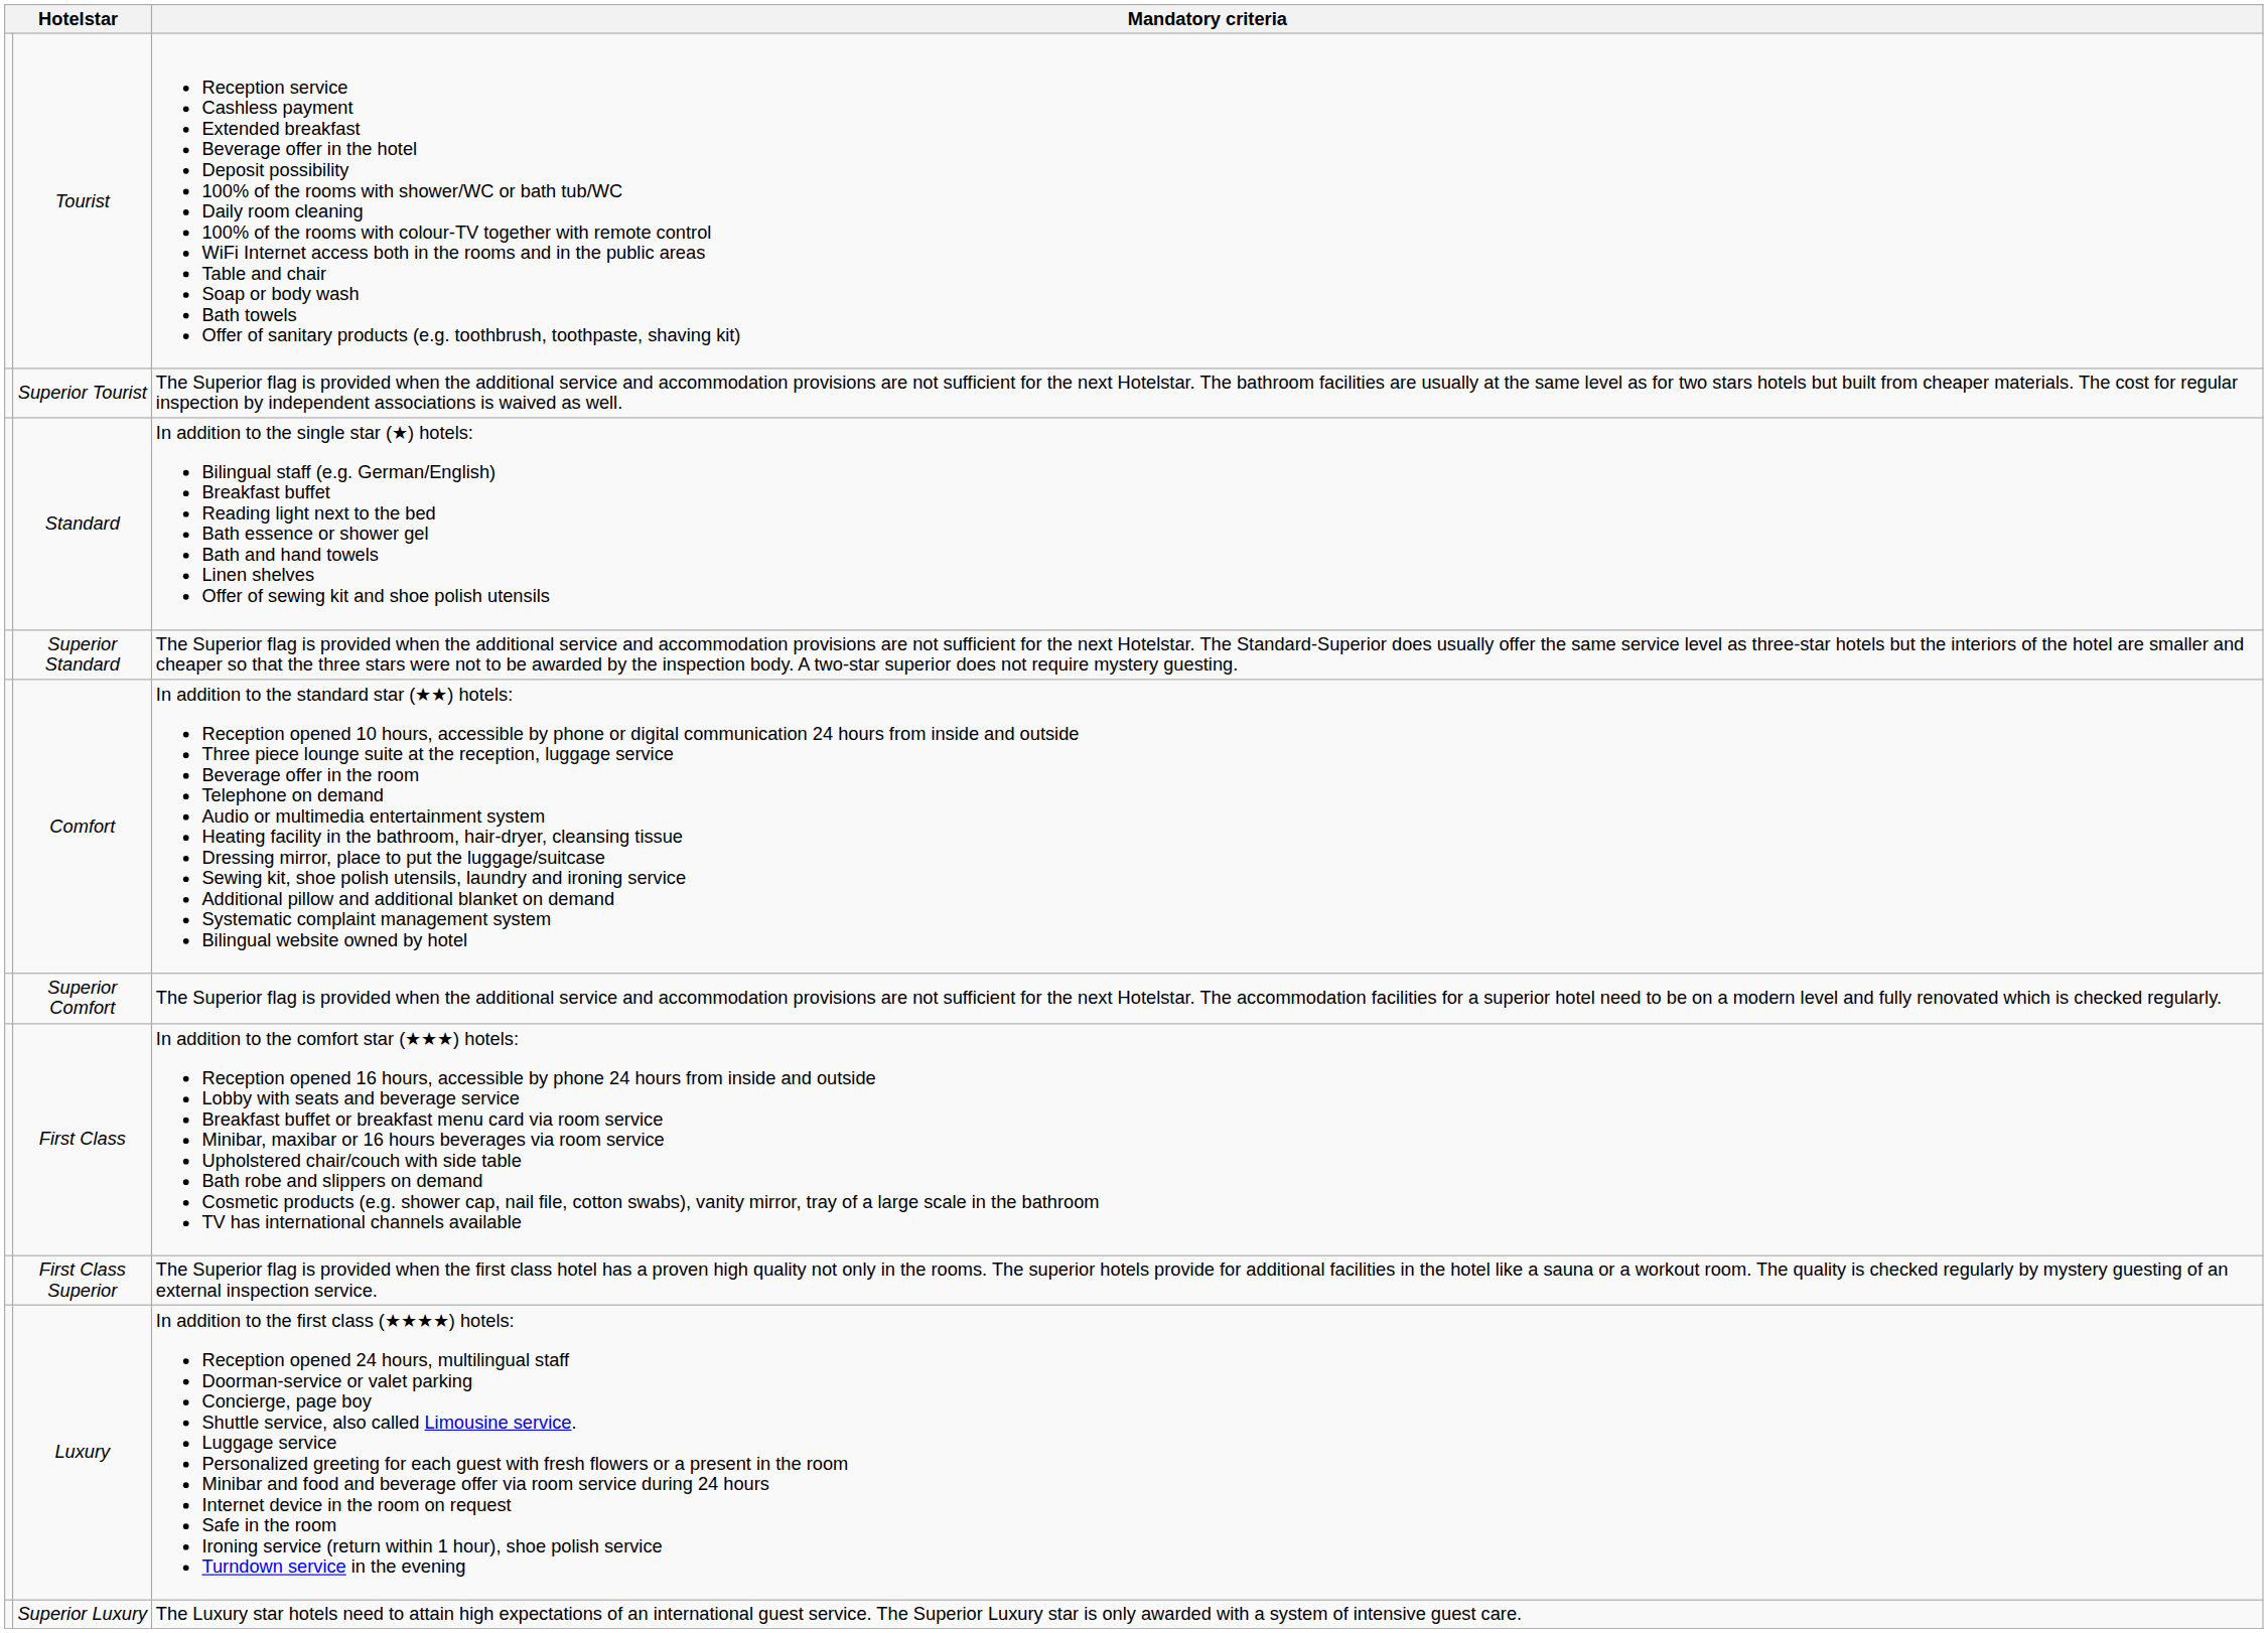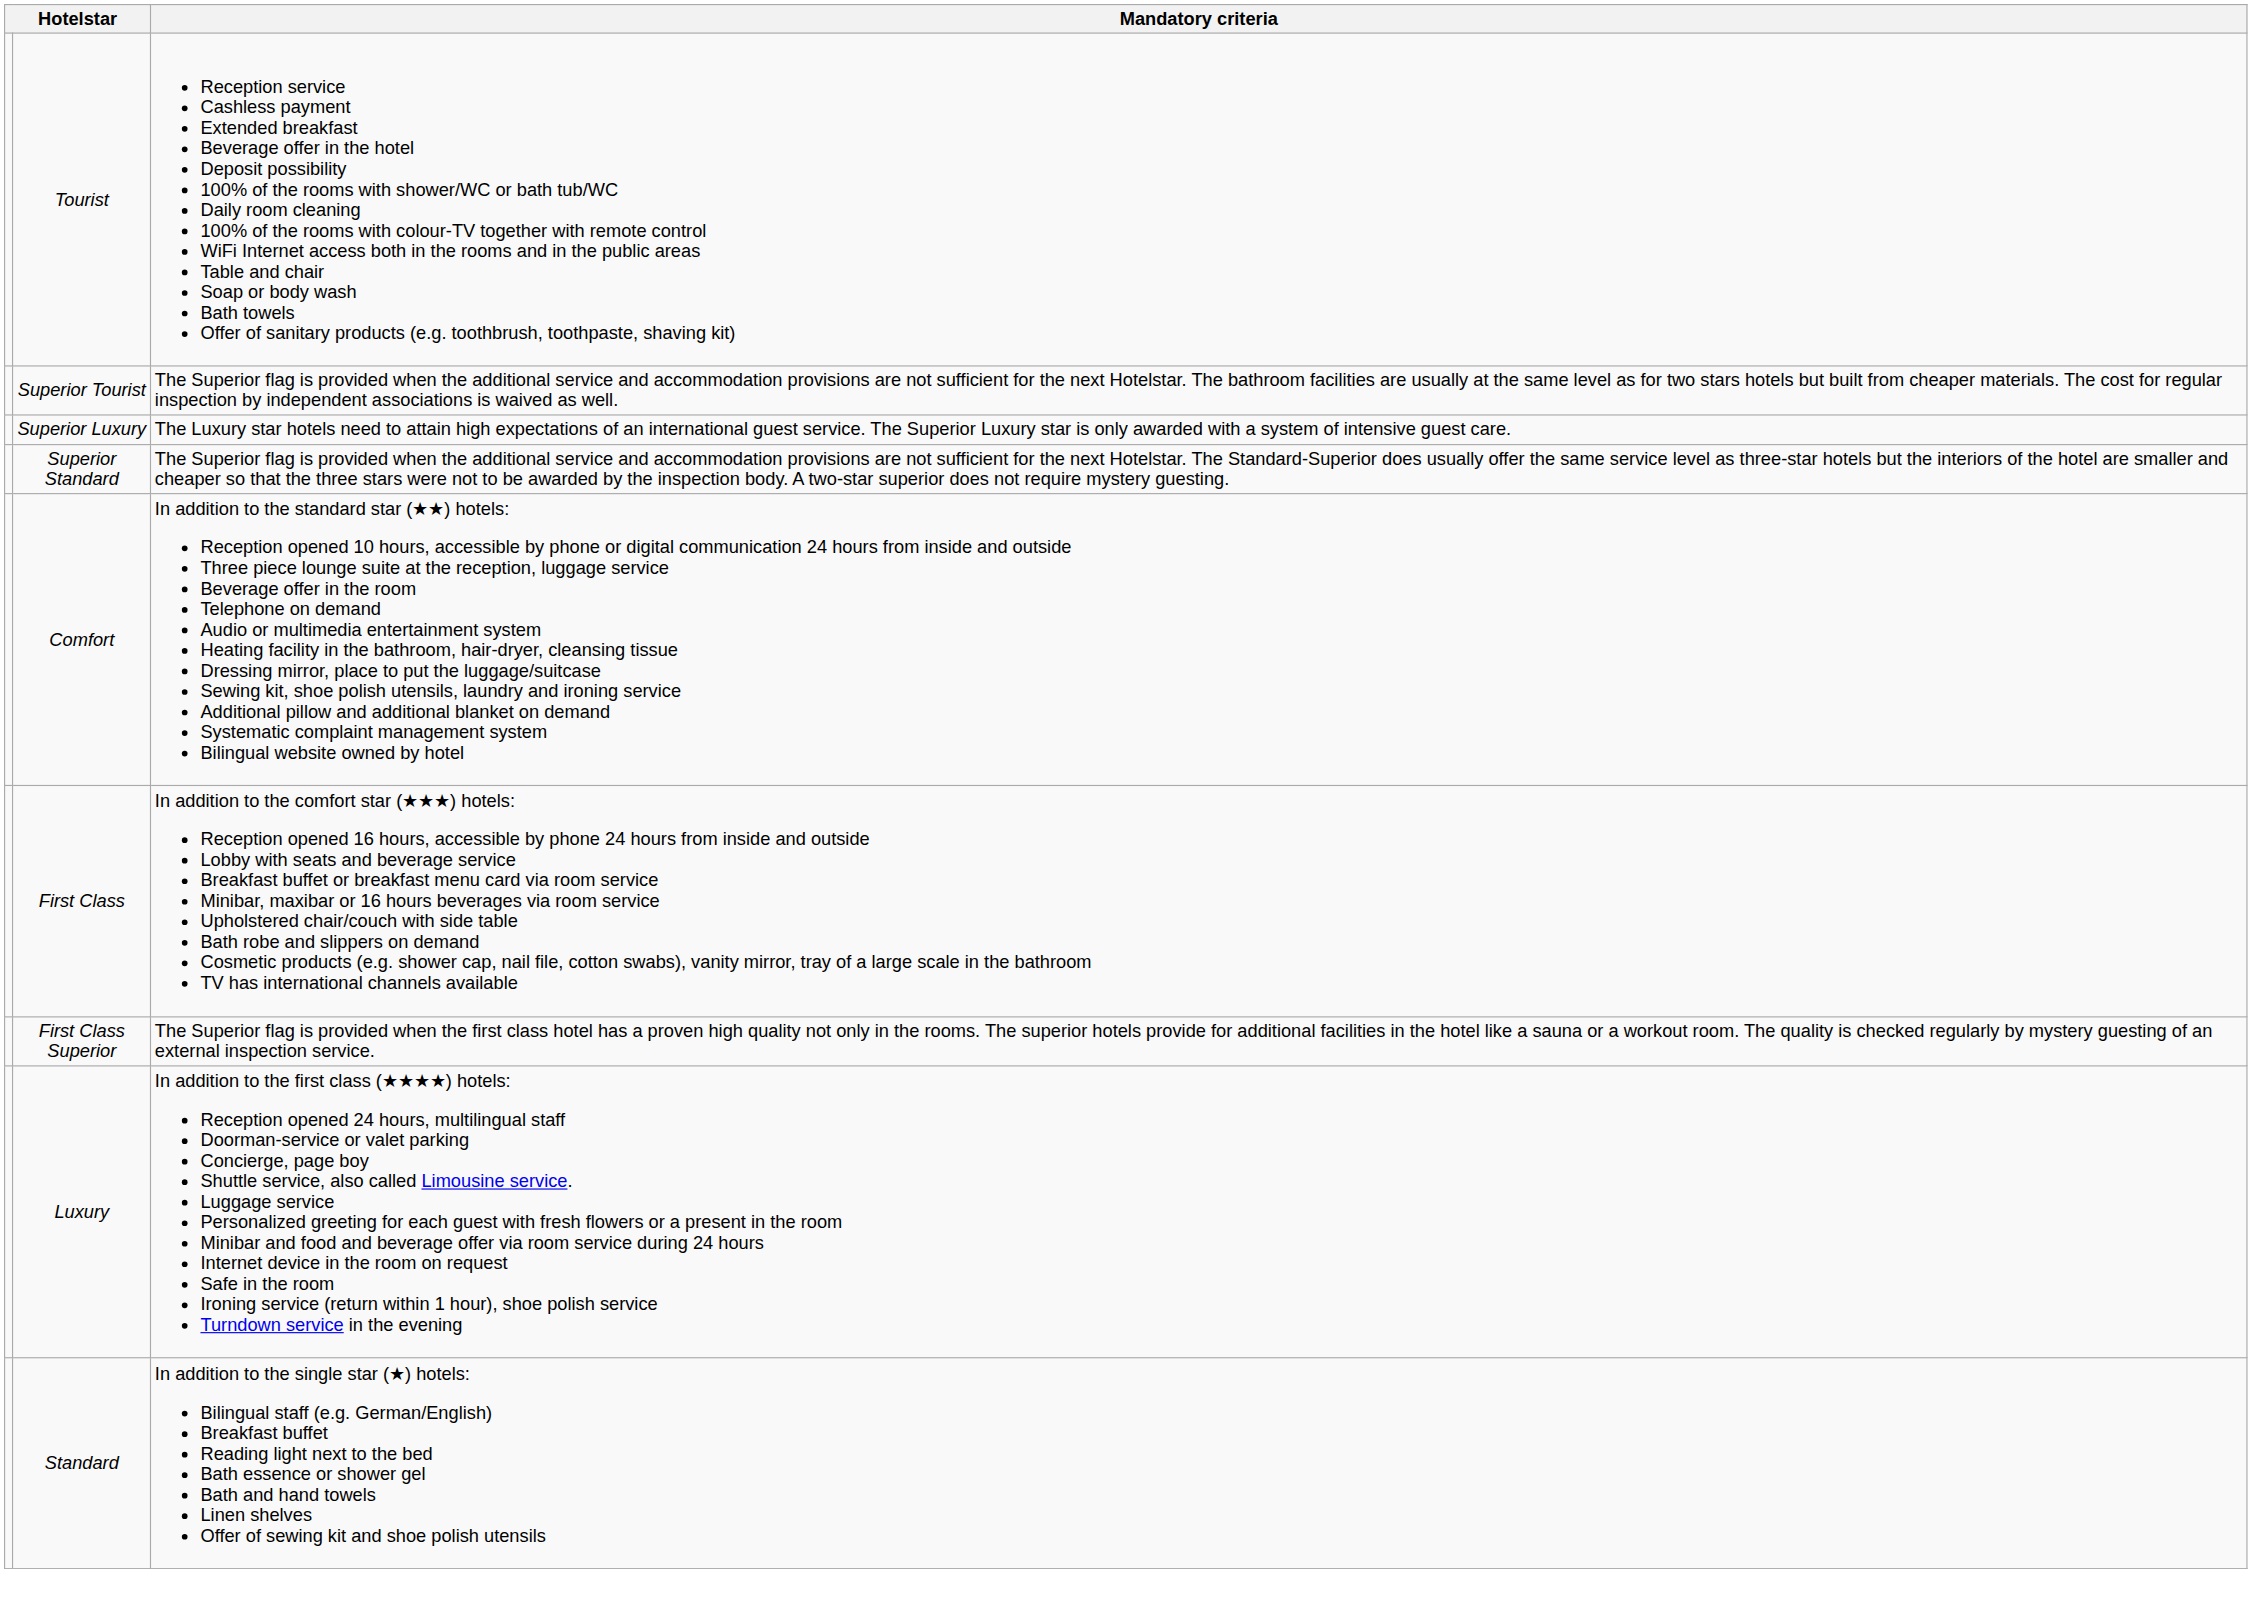 <table class="wikitable">
 <tr>
 <th colspan="2">Hotelstar</th>
 <th>Mandatory criteria </th>
 </tr>
 <tr>
 <td style="text-align:center;"></td>
 <td style="text-align:center;"><em>Tourist</em></td>
 <td><br><ul><li>Reception service</li><li>Cashless payment</li><li>Extended breakfast</li><li>Beverage offer in the hotel</li><li>Deposit possibility</li><li>100% of the rooms with shower/WC or bath tub/WC</li><li>Daily room cleaning</li><li>100% of the rooms with colour-TV together with remote control</li><li>WiFi Internet access both in the rooms and in the public areas</li><li>Table and chair</li><li>Soap or body wash</li><li>Bath towels</li><li>Offer of sanitary products (e.g. toothbrush, toothpaste, shaving kit)</li></ul></td>
 </tr>
 <tr>
 <td style="text-align:center;"></td>
 <td style="text-align:center;"><em>Superior Tourist</em></td>
 <td>The Superior flag is provided when the additional service and accommodation provisions are not sufficient for the next Hotelstar. The bathroom facilities are usually at the same level as for two stars hotels but built from cheaper materials. The cost for regular inspection by independent associations is waived as well.</td>
 </tr>
 <tr>
 <td style="text-align:center;"></td>
-<td style="text-align:center;"><em>Standard</em></td>
-<td>In addition to the single star (★) hotels:<br><ul><li>Bilingual staff (e.g. German/English)</li><li>Breakfast buffet</li><li>Reading light next to the bed</li><li>Bath essence or shower gel</li><li>Bath and hand towels</li><li>Linen shelves</li><li>Offer of sewing kit and shoe polish utensils</li></ul></td>
+<td style="text-align:center;"><em>Superior Luxury</em></td>
+<td>The Luxury star hotels need to attain high expectations of an international guest service. The Superior Luxury star is only awarded with a system of intensive guest care.</td>
 </tr>
 <tr>
 <td style="text-align:center;"></td>
 <td style="text-align:center;"><em>Superior Standard</em></td>
 <td>The Superior flag is provided when the additional service and accommodation provisions are not sufficient for the next Hotelstar. The Standard-Superior does usually offer the same service level as three-star hotels but the interiors of the hotel are smaller and cheaper so that the three stars were not to be awarded by the inspection body. A two-star superior does not require mystery guesting.</td>
 </tr>
 <tr>
 <td style="text-align:center;"></td>
 <td style="text-align:center;"><em>Comfort</em></td>
 <td>In addition to the standard star (★★) hotels:<br><ul><li>Reception opened 10 hours, accessible by phone or digital communication 24 hours from inside and outside</li><li>Three piece lounge suite at the reception, luggage service</li><li>Beverage offer in the room</li><li>Telephone on demand</li><li>Audio or multimedia entertainment system</li><li>Heating facility in the bathroom, hair-dryer, cleansing tissue</li><li>Dressing mirror, place to put the luggage/suitcase</li><li>Sewing kit, shoe polish utensils, laundry and ironing service</li><li>Additional pillow and additional blanket on demand</li><li>Systematic complaint management system</li><li>Bilingual website owned by hotel</li></ul></td>
-</tr>
-<tr>
-<td style="text-align:center;"></td>
-<td style="text-align:center;"><em>Superior Comfort</em></td>
-<td>The Superior flag is provided when the additional service and accommodation provisions are not sufficient for the next Hotelstar. The accommodation facilities for a superior hotel need to be on a modern level and fully renovated which is checked regularly.</td>
 </tr>
 <tr>
 <td style="text-align:center;"></td>
 <td style="text-align:center;"><em>First Class</em></td>
 <td>In addition to the comfort star (★★★) hotels:<br><ul><li>Reception opened 16 hours, accessible by phone 24 hours from inside and outside</li><li>Lobby with seats and beverage service</li><li>Breakfast buffet or breakfast menu card via room service</li><li>Minibar, maxibar or 16 hours beverages via room service</li><li>Upholstered chair/couch with side table</li><li>Bath robe and slippers on demand</li><li>Cosmetic products (e.g. shower cap, nail file, cotton swabs), vanity mirror, tray of a large scale in the bathroom</li><li>TV has international channels available</li></ul></td>
 </tr>
 <tr>
 <td style="text-align:center;"></td>
 <td style="text-align:center;"><em>First Class Superior</em></td>
 <td>The Superior flag is provided when the first class hotel has a proven high quality not only in the rooms. The superior hotels provide for additional facilities in the hotel like a sauna or a workout room. The quality is checked regularly by mystery guesting of an external inspection service.</td>
 </tr>
 <tr>
 <td style="text-align:center;"></td>
 <td style="text-align:center;"><em>Luxury</em></td>
 <td>In addition to the first class (★★★★) hotels:<br><ul><li>Reception opened 24 hours, multilingual staff</li><li>Doorman-service or valet parking</li><li>Concierge, page boy</li><li>Shuttle service, also called <a href='#'>Limousine service</a>.</li><li>Luggage service</li><li>Personalized greeting for each guest with fresh flowers or a present in the room</li><li>Minibar and food and beverage offer via room service during 24 hours</li><li>Internet device in the room on request</li><li>Safe in the room</li><li>Ironing service (return within 1 hour), shoe polish service</li><li><a href='#'>Turndown service</a> in the evening</li></ul></td>
 </tr>
 <tr>
 <td style="text-align:center;"></td>
-<td style="text-align:center;"><em>Superior Luxury</em></td>
-<td>The Luxury star hotels need to attain high expectations of an international guest service. The Superior Luxury star is only awarded with a system of intensive guest care.</td>
+<td style="text-align:center;"><em>Standard</em></td>
+<td>In addition to the single star (★) hotels:<br><ul><li>Bilingual staff (e.g. German/English)</li><li>Breakfast buffet</li><li>Reading light next to the bed</li><li>Bath essence or shower gel</li><li>Bath and hand towels</li><li>Linen shelves</li><li>Offer of sewing kit and shoe polish utensils</li></ul></td>
 </tr>
 </table>
